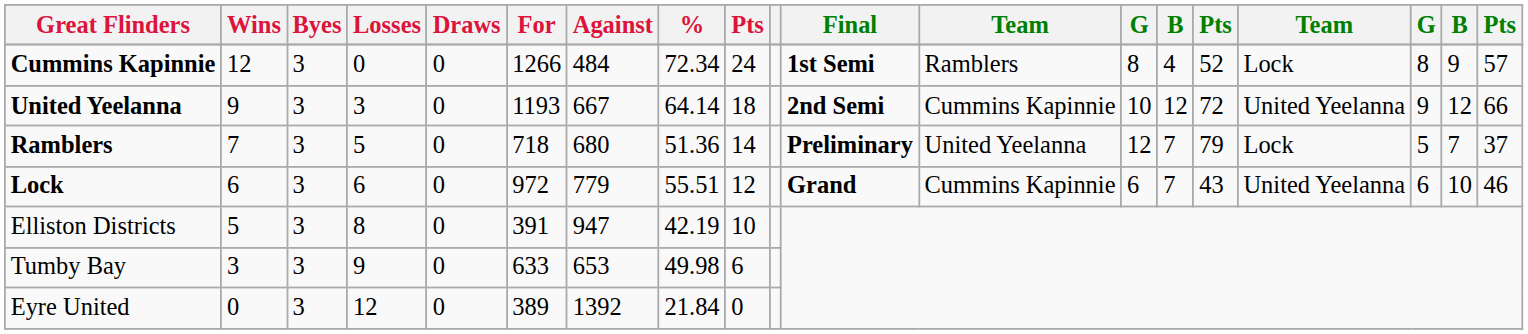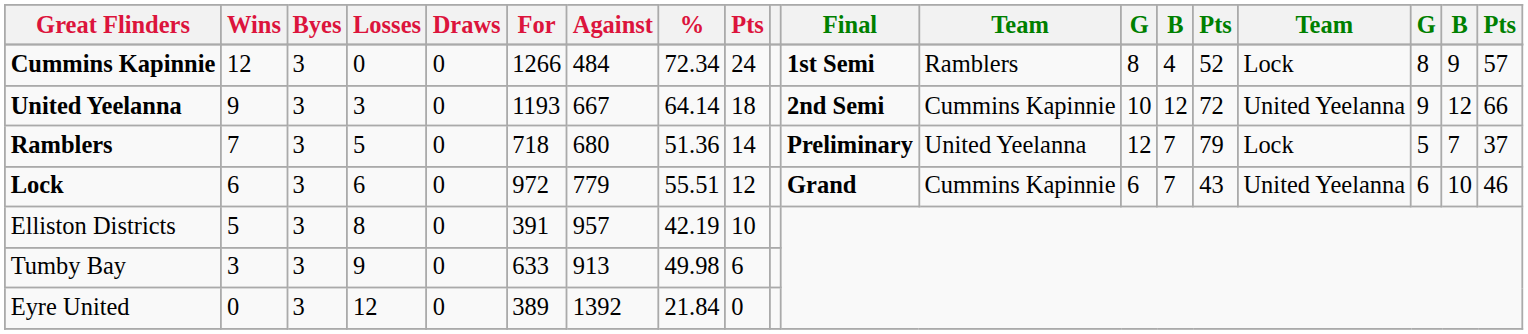 <table style="font-size: 85%; text-align: left;" class="wikitable">
 <tr>
 <th style="color:crimson">Great Flinders</th>
 <th style="color:crimson">Wins</th>
 <th style="color:crimson">Byes</th>
 <th style="color:crimson">Losses</th>
 <th style="color:crimson">Draws</th>
 <th style="color:crimson">For</th>
 <th style="color:crimson">Against</th>
 <th style="color:crimson">%</th>
 <th style="color:crimson">Pts</th>
 <th></th>
 <th style="color:green">Final</th>
 <th style="color:green">Team</th>
 <th style="color:green">G</th>
 <th style="color:green">B</th>
 <th style="color:green">Pts</th>
 <th style="color:green">Team</th>
 <th style="color:green">G</th>
 <th style="color:green">B</th>
 <th style="color:green">Pts</th>
 </tr>
 <tr>
 </tr>
 <tr>
 </tr>
 <tr>
 <td><strong>	Cummins Kapinnie	</strong></td>
 <td>12</td>
 <td>3</td>
 <td>0</td>
 <td>0</td>
 <td>1266</td>
 <td>484</td>
 <td>72.34</td>
 <td>24</td>
 <td></td>
 <td><strong>1st Semi</strong></td>
 <td>Ramblers</td>
 <td>8</td>
 <td>4</td>
 <td>52</td>
 <td>Lock</td>
 <td>8</td>
 <td>9</td>
 <td>57</td>
 </tr>
 <tr>
 <td><strong>	United Yeelanna	</strong></td>
 <td>9</td>
 <td>3</td>
 <td>3</td>
 <td>0</td>
 <td>1193</td>
 <td>667</td>
 <td>64.14</td>
 <td>18</td>
 <td></td>
 <td><strong>2nd Semi</strong></td>
 <td>Cummins Kapinnie</td>
 <td>10</td>
 <td>12</td>
 <td>72</td>
 <td>United Yeelanna</td>
 <td>9</td>
 <td>12</td>
 <td>66</td>
 </tr>
 <tr>
 <td><strong>	Ramblers	</strong></td>
 <td>7</td>
 <td>3</td>
 <td>5</td>
 <td>0</td>
 <td>718</td>
 <td>680</td>
 <td>51.36</td>
 <td>14</td>
 <td></td>
 <td><strong>Preliminary</strong></td>
 <td>United Yeelanna</td>
 <td>12</td>
 <td>7</td>
 <td>79</td>
 <td>Lock</td>
 <td>5</td>
 <td>7</td>
 <td>37</td>
 </tr>
 <tr>
 <td><strong>	Lock	</strong></td>
 <td>6</td>
 <td>3</td>
 <td>6</td>
 <td>0</td>
 <td>972</td>
 <td>779</td>
 <td>55.51</td>
 <td>12</td>
 <td></td>
 <td><strong>Grand</strong></td>
 <td>Cummins Kapinnie</td>
 <td>6</td>
 <td>7</td>
 <td>43</td>
 <td>United Yeelanna</td>
 <td>6</td>
 <td>10</td>
 <td>46</td>
 </tr>
 <tr>
 <td>Elliston Districts</td>
 <td>5</td>
 <td>3</td>
 <td>8</td>
 <td>0</td>
 <td>391</td>
-<td>947</td>
+<td>957</td>
 <td>42.19</td>
 <td>10</td>
 <td></td>
 </tr>
 <tr>
 <td>Tumby Bay</td>
 <td>3</td>
 <td>3</td>
 <td>9</td>
 <td>0</td>
 <td>633</td>
-<td>653</td>
+<td>913</td>
 <td>49.98</td>
 <td>6</td>
 <td></td>
 </tr>
 <tr>
 <td>Eyre United</td>
 <td>0</td>
 <td>3</td>
 <td>12</td>
 <td>0</td>
 <td>389</td>
 <td>1392</td>
 <td>21.84</td>
 <td>0</td>
 <td></td>
 </tr>
 </table>
